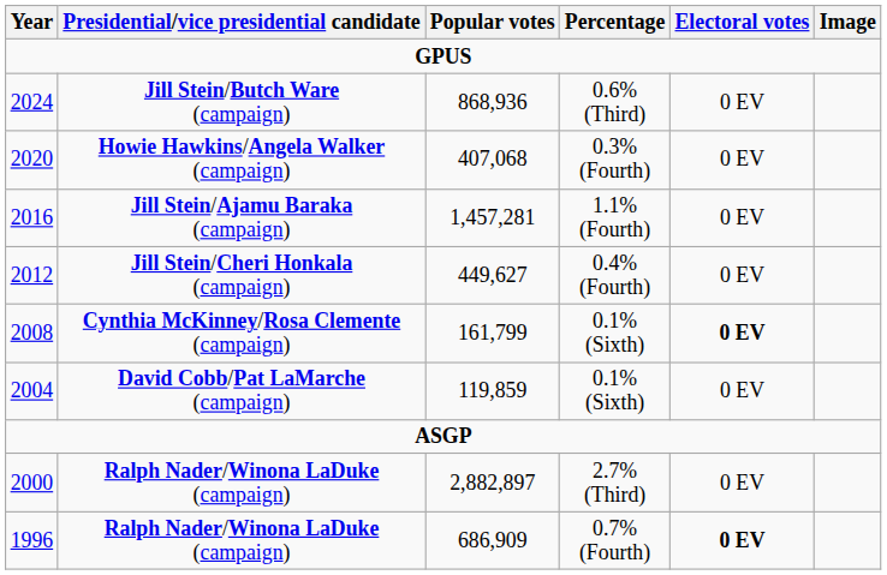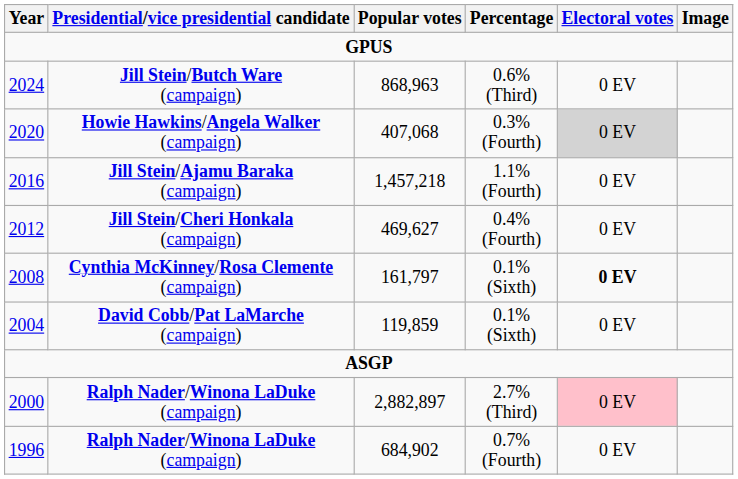 <table class="wikitable" style="text-align:center">
 <tr>
 <th>Year</th>
 <th><a href='#'>Presidential</a>/<a href='#'>vice presidential</a> candidate</th>
 <th>Popular votes</th>
 <th>Percentage</th>
 <th><a href='#'>Electoral votes</a></th>
 <th>Image</th>
 </tr>
 <tr>
 <td colspan="7" style="text-align: center;"><strong>GPUS</strong></td>
 </tr>
 <tr>
 <td><a href='#'>2024</a></td>
 <td><strong><a href='#'>Jill Stein</a></strong>/<strong><a href='#'>Butch Ware</a></strong><br>(<a href='#'>campaign</a>)</td>
-<td>868,936</td>
+<td>868,963</td>
 <td>0.6%<br>(Third)</td>
 <td>0 EV</td>
 <td> </td>
 </tr>
 <tr>
 <td><a href='#'>2020</a></td>
 <td><strong><a href='#'>Howie Hawkins</a></strong>/<strong><a href='#'>Angela Walker</a></strong><br>(<a href='#'>campaign</a>)</td>
 <td>407,068</td>
 <td>0.3%<br>(Fourth)</td>
-<td>0 EV</td>
+<td style="background: lightgrey;">0 EV</td>
 <td> </td>
 </tr>
 <tr>
 <td><a href='#'>2016</a></td>
 <td><strong><a href='#'>Jill Stein</a></strong>/<strong><a href='#'>Ajamu Baraka</a></strong><br>(<a href='#'>campaign</a>)</td>
-<td>1,457,281</td>
+<td>1,457,218</td>
 <td>1.1%<br>(Fourth)</td>
 <td>0 EV</td>
 <td> </td>
 </tr>
 <tr>
 <td><a href='#'>2012</a></td>
 <td><strong><a href='#'>Jill Stein</a></strong>/<strong><a href='#'>Cheri Honkala</a></strong><br>(<a href='#'>campaign</a>)</td>
-<td>449,627</td>
+<td>469,627</td>
 <td>0.4%<br>(Fourth)</td>
 <td>0 EV</td>
 <td> </td>
 </tr>
 <tr>
 <td><a href='#'>2008</a></td>
 <td><strong><a href='#'>Cynthia McKinney</a></strong>/<strong><a href='#'>Rosa Clemente</a></strong><br>(<a href='#'>campaign</a>)</td>
-<td>161,799</td>
+<td>161,797</td>
 <td>0.1%<br>(Sixth)</td>
 <td><strong>0 EV</strong></td>
 <td> </td>
 </tr>
 <tr>
 <td><a href='#'>2004</a></td>
 <td><strong><a href='#'>David Cobb</a></strong>/<strong><a href='#'>Pat LaMarche</a></strong><br>(<a href='#'>campaign</a>)</td>
 <td>119,859</td>
 <td>0.1%<br>(Sixth)</td>
 <td>0 EV</td>
 <td> </td>
 </tr>
 <tr>
 <td colspan="7" style="text-align: center;"><strong>ASGP</strong></td>
 </tr>
 <tr>
 <td><a href='#'>2000</a></td>
 <td><strong><a href='#'>Ralph Nader</a></strong>/<strong><a href='#'>Winona LaDuke</a></strong><br>(<a href='#'>campaign</a>)</td>
 <td>2,882,897</td>
 <td>2.7%<br>(Third)</td>
-<td>0 EV</td>
+<td style="background: pink;">0 EV</td>
 <td> </td>
 </tr>
 <tr>
 <td><a href='#'>1996</a></td>
 <td><strong><a href='#'>Ralph Nader</a></strong>/<strong><a href='#'>Winona LaDuke</a></strong><br>(<a href='#'>campaign</a>)</td>
-<td>686,909</td>
+<td>684,902</td>
 <td>0.7%<br>(Fourth)</td>
-<td><strong>0 EV</strong></td>
+<td>0 EV</td>
 <td> </td>
 </tr>
 </table>
